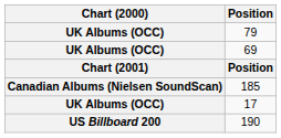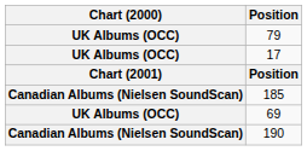 <table class="wikitable plainrowheaders">
 <tr>
 <th>Chart (2000)</th>
 <th>Position</th>
 </tr>
 <tr>
 <th scope="row">UK Albums (OCC)</th>
 <td align="center">79</td>
 </tr>
 <tr>
 <th scope="row">UK Albums (OCC)</th>
-<td align="center">69</td>
+<td align="center">17</td>
 </tr>
 <tr>
 <th>Chart (2001)</th>
 <th>Position</th>
 </tr>
 <tr>
 <th scope="row">Canadian Albums (Nielsen SoundScan)</th>
 <td style="text-align:center;">185</td>
 </tr>
 <tr>
 <th scope="row">UK Albums (OCC)</th>
-<td align="center">17</td>
+<td align="center">69</td>
 </tr>
 <tr>
-<th scope="row">US <em>Billboard</em> 200</th>
+<th scope="row">Canadian Albums (Nielsen SoundScan)</th>
 <td align="center">190</td>
 </tr>
 </table>
